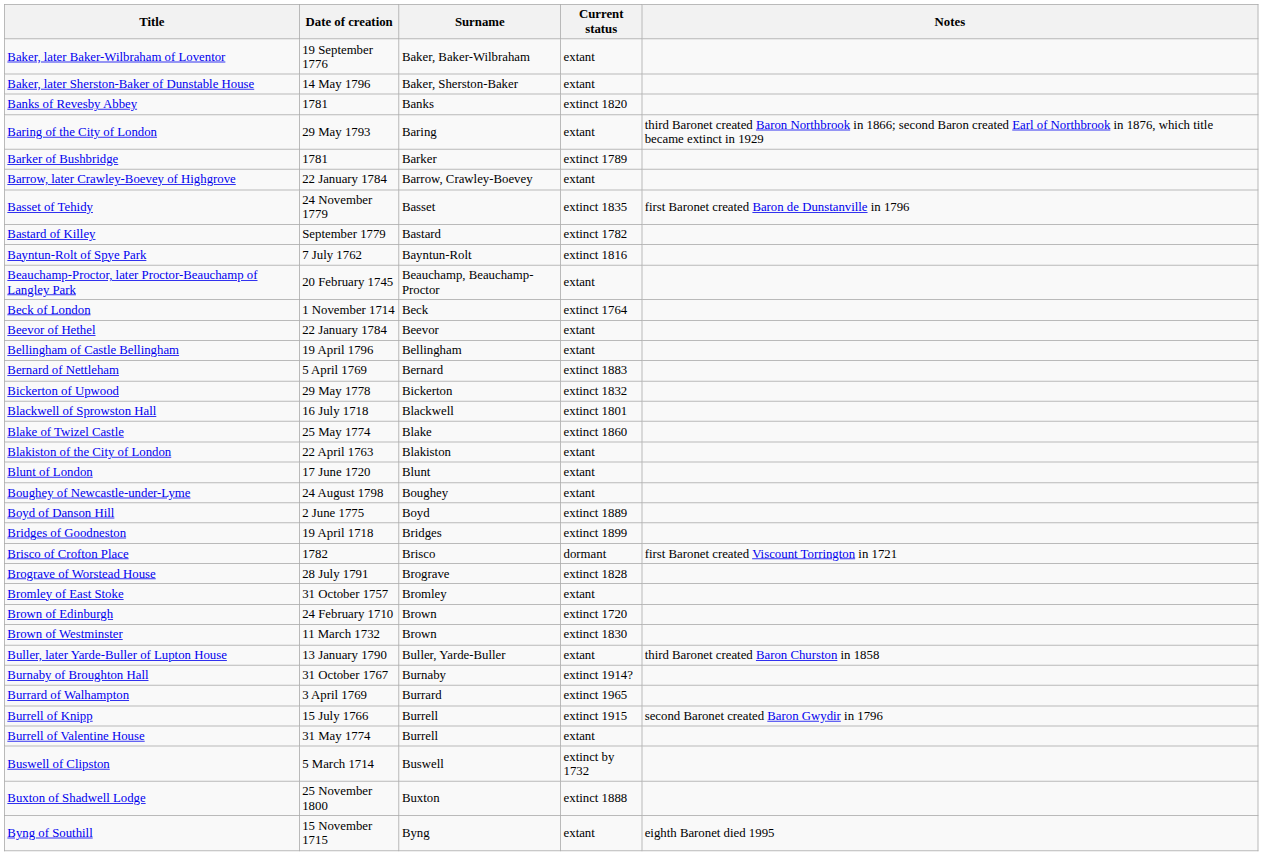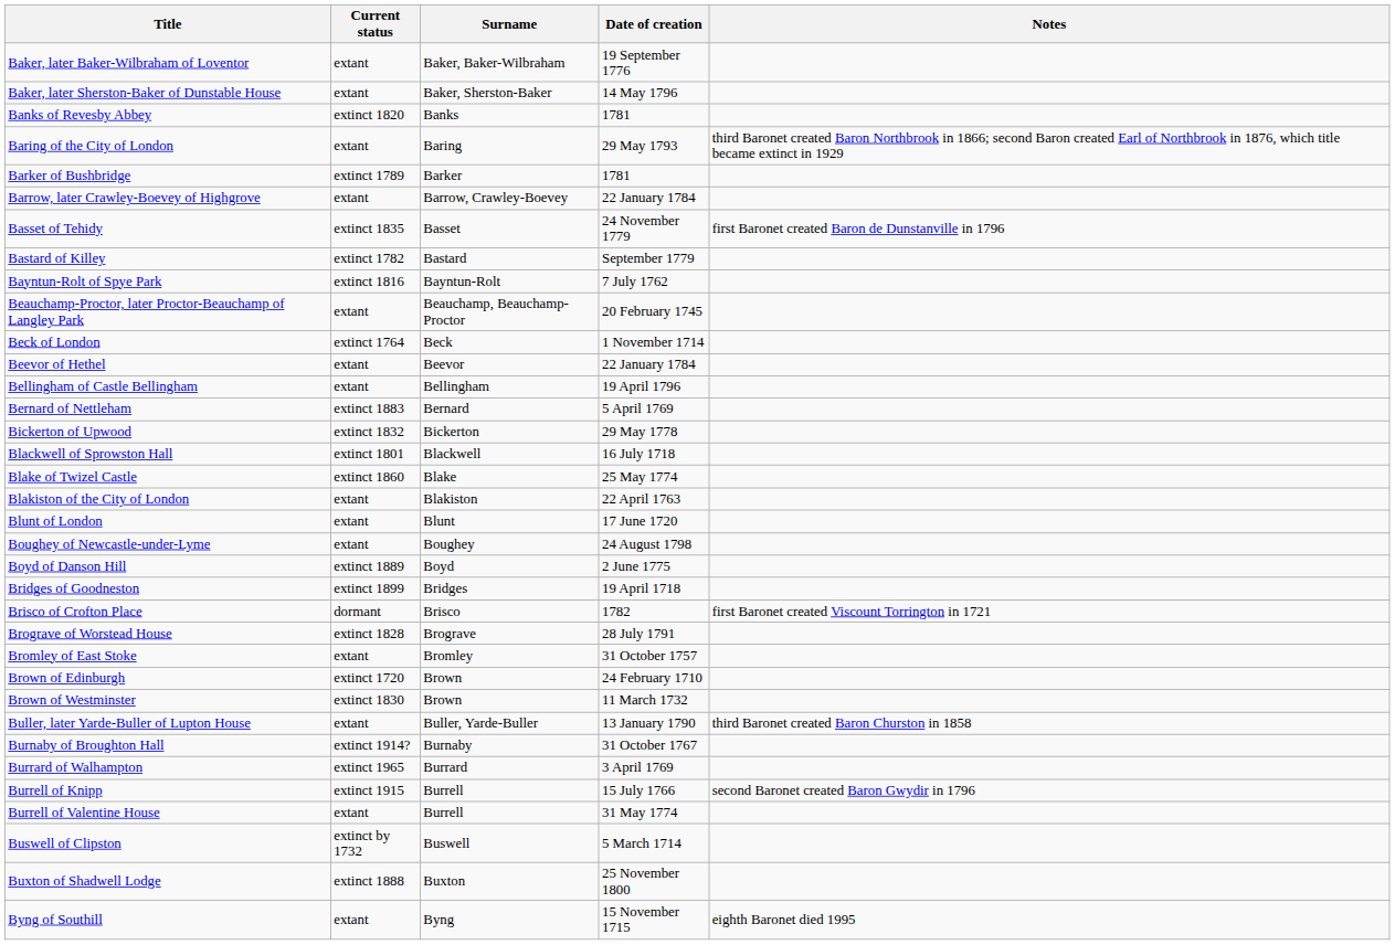 <table class="wikitable">
 <tr>
 <th>Title</th>
+<th>Current status</th>
+<th>Surname</th>
 <th>Date of creation</th>
-<th>Surname</th>
-<th>Current status</th>
 <th>Notes</th>
 </tr>
 <tr>
 <td><a href='#'>Baker, later Baker-Wilbraham of Loventor</a></td>
+<td>extant</td>
+<td>Baker, Baker-Wilbraham</td>
 <td>19 September 1776</td>
-<td>Baker, Baker-Wilbraham</td>
-<td>extant</td>
 <td></td>
 </tr>
 <tr>
 <td><a href='#'>Baker, later Sherston-Baker of Dunstable House</a></td>
+<td>extant</td>
+<td>Baker, Sherston-Baker</td>
 <td>14 May 1796</td>
-<td>Baker, Sherston-Baker</td>
-<td>extant</td>
 <td></td>
 </tr>
 <tr>
 <td><a href='#'>Banks of Revesby Abbey</a></td>
+<td>extinct 1820</td>
+<td>Banks</td>
 <td>1781</td>
-<td>Banks</td>
-<td>extinct 1820</td>
 <td></td>
 </tr>
 <tr>
 <td><a href='#'>Baring of the City of London</a></td>
+<td>extant</td>
+<td>Baring</td>
 <td>29 May 1793</td>
-<td>Baring</td>
-<td>extant</td>
 <td>third Baronet created <a href='#'>Baron Northbrook</a> in 1866; second Baron created <a href='#'>Earl of Northbrook</a> in 1876, which title became extinct in 1929</td>
 </tr>
 <tr>
 <td><a href='#'>Barker of Bushbridge</a></td>
+<td>extinct 1789</td>
+<td>Barker</td>
 <td>1781</td>
-<td>Barker</td>
-<td>extinct 1789</td>
 <td></td>
 </tr>
 <tr>
 <td><a href='#'>Barrow, later Crawley-Boevey of Highgrove</a></td>
+<td>extant</td>
+<td>Barrow, Crawley-Boevey</td>
 <td>22 January 1784</td>
-<td>Barrow, Crawley-Boevey</td>
-<td>extant</td>
 <td></td>
 </tr>
 <tr>
 <td><a href='#'>Basset of Tehidy</a></td>
+<td>extinct 1835</td>
+<td>Basset</td>
 <td>24 November 1779</td>
-<td>Basset</td>
-<td>extinct 1835</td>
 <td>first Baronet created <a href='#'>Baron de Dunstanville</a> in 1796</td>
 </tr>
 <tr>
 <td><a href='#'>Bastard of Killey</a></td>
+<td>extinct 1782</td>
+<td>Bastard</td>
 <td>September 1779</td>
-<td>Bastard</td>
-<td>extinct 1782</td>
 <td></td>
 </tr>
 <tr>
 <td><a href='#'>Bayntun-Rolt of Spye Park</a></td>
+<td>extinct 1816</td>
+<td>Bayntun-Rolt</td>
 <td>7 July 1762</td>
-<td>Bayntun-Rolt</td>
-<td>extinct 1816</td>
 <td></td>
 </tr>
 <tr>
 <td><a href='#'>Beauchamp-Proctor, later Proctor-Beauchamp of Langley Park</a></td>
+<td>extant</td>
+<td>Beauchamp, Beauchamp-Proctor</td>
 <td>20 February 1745</td>
-<td>Beauchamp, Beauchamp-Proctor</td>
-<td>extant</td>
 <td></td>
 </tr>
 <tr>
 <td><a href='#'>Beck of London</a></td>
+<td>extinct 1764</td>
+<td>Beck</td>
 <td>1 November 1714</td>
-<td>Beck</td>
-<td>extinct 1764</td>
 <td></td>
 </tr>
 <tr>
 <td><a href='#'>Beevor of Hethel</a></td>
+<td>extant</td>
+<td>Beevor</td>
 <td>22 January 1784</td>
-<td>Beevor</td>
-<td>extant</td>
 <td></td>
 </tr>
 <tr>
 <td><a href='#'>Bellingham of Castle Bellingham</a></td>
+<td>extant</td>
+<td>Bellingham</td>
 <td>19 April 1796</td>
-<td>Bellingham</td>
-<td>extant</td>
 <td></td>
 </tr>
 <tr>
 <td><a href='#'>Bernard of Nettleham</a></td>
+<td>extinct 1883</td>
+<td>Bernard</td>
 <td>5 April 1769</td>
-<td>Bernard</td>
-<td>extinct 1883</td>
 <td></td>
 </tr>
 <tr>
 <td><a href='#'>Bickerton of Upwood</a></td>
+<td>extinct 1832</td>
+<td>Bickerton</td>
 <td>29 May 1778</td>
-<td>Bickerton</td>
-<td>extinct 1832</td>
 <td></td>
 </tr>
 <tr>
 <td><a href='#'>Blackwell of Sprowston Hall</a></td>
+<td>extinct 1801</td>
+<td>Blackwell</td>
 <td>16 July 1718</td>
-<td>Blackwell</td>
-<td>extinct 1801</td>
 <td></td>
 </tr>
 <tr>
 <td><a href='#'>Blake of Twizel Castle</a></td>
+<td>extinct 1860</td>
+<td>Blake</td>
 <td>25 May 1774</td>
-<td>Blake</td>
-<td>extinct 1860</td>
 <td></td>
 </tr>
 <tr>
 <td><a href='#'>Blakiston of the City of London</a></td>
+<td>extant</td>
+<td>Blakiston</td>
 <td>22 April 1763</td>
-<td>Blakiston</td>
-<td>extant</td>
 <td></td>
 </tr>
 <tr>
 <td><a href='#'>Blunt of London</a></td>
+<td>extant</td>
+<td>Blunt</td>
 <td>17 June 1720</td>
-<td>Blunt</td>
-<td>extant</td>
 <td></td>
 </tr>
 <tr>
 <td><a href='#'>Boughey of Newcastle-under-Lyme</a></td>
+<td>extant</td>
+<td>Boughey</td>
 <td>24 August 1798</td>
-<td>Boughey</td>
-<td>extant</td>
 <td></td>
 </tr>
 <tr>
 <td><a href='#'>Boyd of Danson Hill</a></td>
+<td>extinct 1889</td>
+<td>Boyd</td>
 <td>2 June 1775</td>
-<td>Boyd</td>
-<td>extinct 1889</td>
 <td></td>
 </tr>
 <tr>
 <td><a href='#'>Bridges of Goodneston</a></td>
+<td>extinct 1899</td>
+<td>Bridges</td>
 <td>19 April 1718</td>
-<td>Bridges</td>
-<td>extinct 1899</td>
 <td></td>
 </tr>
 <tr>
 <td><a href='#'>Brisco of Crofton Place</a></td>
+<td>dormant</td>
+<td>Brisco</td>
 <td>1782</td>
-<td>Brisco</td>
-<td>dormant</td>
 <td>first Baronet created <a href='#'>Viscount Torrington</a> in 1721</td>
 </tr>
 <tr>
 <td><a href='#'>Brograve of Worstead House</a></td>
+<td>extinct 1828</td>
+<td>Brograve</td>
 <td>28 July 1791</td>
-<td>Brograve</td>
-<td>extinct 1828</td>
 <td></td>
 </tr>
 <tr>
 <td><a href='#'>Bromley of East Stoke</a></td>
+<td>extant</td>
+<td>Bromley</td>
 <td>31 October 1757</td>
-<td>Bromley</td>
-<td>extant</td>
 <td></td>
 </tr>
 <tr>
 <td><a href='#'>Brown of Edinburgh</a></td>
+<td>extinct 1720</td>
+<td>Brown</td>
 <td>24 February 1710</td>
-<td>Brown</td>
-<td>extinct 1720</td>
 <td></td>
 </tr>
 <tr>
 <td><a href='#'>Brown of Westminster</a></td>
+<td>extinct 1830</td>
+<td>Brown</td>
 <td>11 March 1732</td>
-<td>Brown</td>
-<td>extinct 1830</td>
 <td></td>
 </tr>
 <tr>
 <td><a href='#'>Buller, later Yarde-Buller of Lupton House</a></td>
+<td>extant</td>
+<td>Buller, Yarde-Buller</td>
 <td>13 January 1790</td>
-<td>Buller, Yarde-Buller</td>
-<td>extant</td>
 <td>third Baronet created <a href='#'>Baron Churston</a> in 1858</td>
 </tr>
 <tr>
 <td><a href='#'>Burnaby of Broughton Hall</a></td>
+<td>extinct 1914?</td>
+<td>Burnaby</td>
 <td>31 October 1767</td>
-<td>Burnaby</td>
-<td>extinct 1914?</td>
 <td></td>
 </tr>
 <tr>
 <td><a href='#'>Burrard of Walhampton</a></td>
+<td>extinct 1965</td>
+<td>Burrard</td>
 <td>3 April 1769</td>
-<td>Burrard</td>
-<td>extinct 1965</td>
 <td></td>
 </tr>
 <tr>
 <td><a href='#'>Burrell of Knipp</a></td>
+<td>extinct 1915</td>
+<td>Burrell</td>
 <td>15 July 1766</td>
-<td>Burrell</td>
-<td>extinct 1915</td>
 <td>second Baronet created <a href='#'>Baron Gwydir</a> in 1796</td>
 </tr>
 <tr>
 <td><a href='#'>Burrell of Valentine House</a></td>
+<td>extant</td>
+<td>Burrell</td>
 <td>31 May 1774</td>
-<td>Burrell</td>
-<td>extant</td>
 <td></td>
 </tr>
 <tr>
 <td><a href='#'>Buswell of Clipston</a></td>
+<td>extinct by 1732</td>
+<td>Buswell</td>
 <td>5 March 1714</td>
-<td>Buswell</td>
-<td>extinct by 1732</td>
 <td></td>
 </tr>
 <tr>
 <td><a href='#'>Buxton of Shadwell Lodge</a></td>
+<td>extinct 1888</td>
+<td>Buxton</td>
 <td>25 November 1800</td>
-<td>Buxton</td>
-<td>extinct 1888</td>
 <td></td>
 </tr>
 <tr>
 <td><a href='#'>Byng of Southill</a></td>
+<td>extant</td>
+<td>Byng</td>
 <td>15 November 1715</td>
-<td>Byng</td>
-<td>extant</td>
 <td>eighth Baronet died 1995</td>
 </tr>
 </table>
